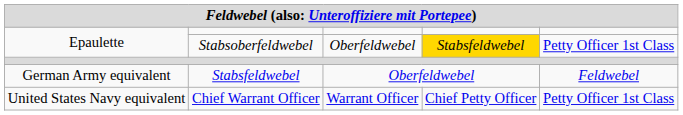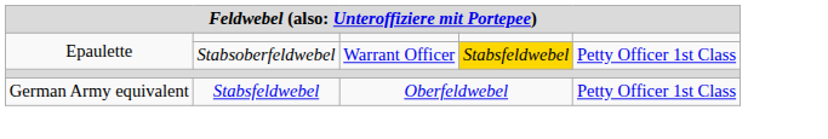 <table class="wikitable">
 <tr style="text-align:center;">
 <th colspan=5 style="background:#dadada"><em>Feldwebel</em> (also: <em><a href='#'>Unteroffiziere mit Portepee</a></em>)</th>
 </tr>
 <tr style="text-align:center;">
 <td rowspan=2>Epaulette</td>
 <td></td>
 <td></td>
 <td></td>
 <td></td>
 </tr>
 <tr style="text-align:center;">
 <td><em>Stabsoberfeldwebel</em></td>
-<td><em>Oberfeldwebel</em></td>
+<td><a href='#'>Warrant Officer</a></td>
 <td style="background: gold;"><em>Stabsfeldwebel</em></td>
 <td><a href='#'>Petty Officer 1st Class</a></td>
 </tr>
 <tr style="text-align:center;">
 <td style="background:#dadada"; colspan=5></td>
 </tr>
 <tr style="text-align:center;">
 <td>German Army equivalent</td>
 <td><em><a href='#'>Stabsfeldwebel</a></em></td>
 <td colspan=2><em><a href='#'>Oberfeldwebel</a></em></td>
-<td><em><a href='#'>Feldwebel</a></em></td>
-</tr>
-<tr style="text-align:center;">
-<td>United States Navy equivalent</td>
-<td><a href='#'>Chief Warrant Officer</a></td>
-<td><a href='#'>Warrant Officer</a></td>
-<td><a href='#'>Chief Petty Officer</a></td>
 <td><a href='#'>Petty Officer 1st Class</a></td>
 </tr>
 </table>
